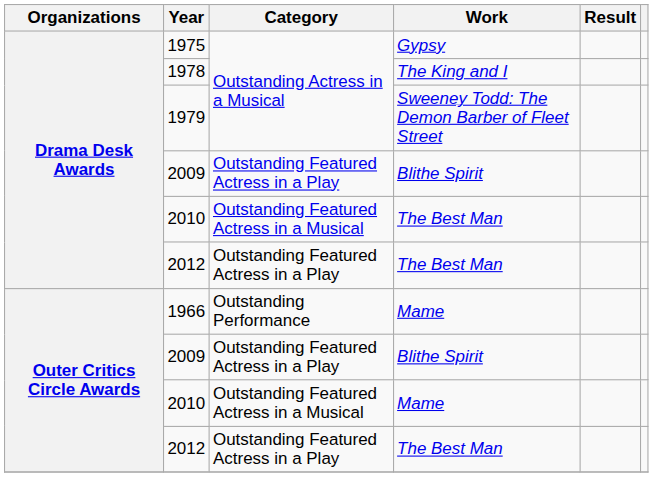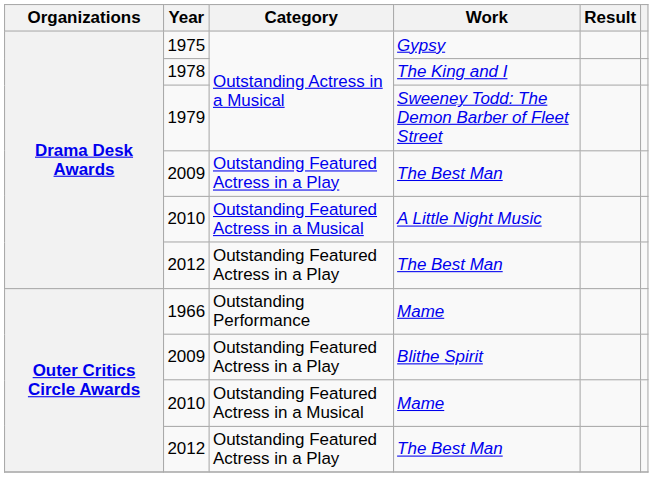 <table class= "wikitable plainrowheaders sortable">
 <tr>
 <th>Organizations</th>
 <th scope="col">Year</th>
 <th scope="col">Category</th>
 <th scope="col">Work</th>
 <th scope="col">Result</th>
 <th scope="col" class="unsortable"></th>
 </tr>
 <tr>
 <th rowspan="6" scope="row"><a href='#'>Drama Desk Awards</a></th>
 <td style="text-align:center;">1975</td>
 <td rowspan=3><a href='#'>Outstanding Actress in a Musical</a></td>
 <td><em><a href='#'>Gypsy</a></em></td>
 <td></td>
 <td></td>
 </tr>
 <tr>
 <td style="text-align:center;">1978</td>
 <td><em><a href='#'>The King and I</a></em></td>
 <td></td>
 <td></td>
 </tr>
 <tr>
 <td style="text-align:center;">1979</td>
 <td><em><a href='#'>Sweeney Todd: The Demon Barber of Fleet Street</a></em></td>
 <td></td>
 <td></td>
 </tr>
 <tr>
 <td style="text-align:center;">2009</td>
 <td><a href='#'>Outstanding Featured Actress in a Play</a></td>
-<td><em><a href='#'>Blithe Spirit</a></em></td>
+<td><em><a href='#'>The Best Man</a></em></td>
 <td></td>
 <td></td>
 </tr>
 <tr>
 <td style="text-align:center;">2010</td>
 <td><a href='#'>Outstanding Featured Actress in a Musical</a></td>
-<td><em><a href='#'>The Best Man</a></em></td>
+<td><em><a href='#'>A Little Night Music</a></em></td>
 <td></td>
 <td></td>
 </tr>
 <tr>
 <td style="text-align:center;">2012</td>
 <td>Outstanding Featured Actress in a Play</td>
 <td><em><a href='#'>The Best Man</a></em></td>
 <td></td>
 <td></td>
 </tr>
 <tr>
 <th rowspan="4" scope="row"><a href='#'>Outer Critics Circle Awards</a></th>
 <td style="text-align:center;">1966</td>
 <td>Outstanding Performance</td>
 <td><em><a href='#'>Mame</a></em></td>
 <td></td>
 <td></td>
 </tr>
 <tr>
 <td style="text-align:center;">2009</td>
 <td>Outstanding Featured Actress in a Play</td>
 <td><em><a href='#'>Blithe Spirit</a></em></td>
 <td></td>
 <td></td>
 </tr>
 <tr>
 <td style="text-align:center;">2010</td>
 <td>Outstanding Featured Actress in a Musical</td>
 <td><em><a href='#'>Mame</a></em></td>
 <td></td>
 <td></td>
 </tr>
 <tr>
 <td style="text-align:center;">2012</td>
 <td>Outstanding Featured Actress in a Play</td>
 <td><em><a href='#'>The Best Man</a></em></td>
 <td></td>
 <td></td>
 </tr>
 <tr>
 </tr>
 </table>
